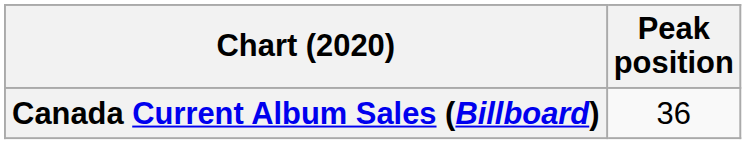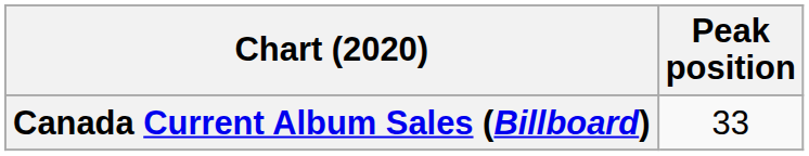 <table class="wikitable sortable plainrowheaders" style="text-align:center">
 <tr>
 <th scope="col">Chart (2020)</th>
 <th scope="col">Peak<br>position</th>
 </tr>
 <tr>
 <th scope="row">Canada <a href='#'>Current Album Sales</a> (<a href='#'><em>Billboard</em></a>)</th>
-<td>36</td>
+<td>33</td>
 </tr>
 </table>
